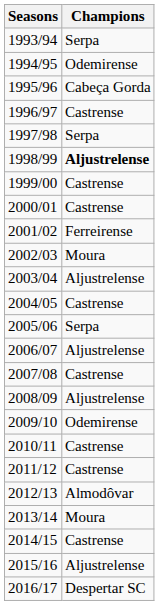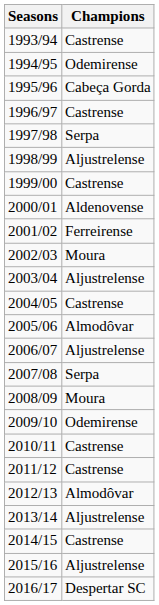 <table class="wikitable" style="text-align:left">
 <tr>
 <th style= width="80px">Seasons</th>
 <th style= width="200px">Champions</th>
 </tr>
 <tr>
 <td>1993/94</td>
-<td>Serpa</td>
+<td>Castrense</td>
 </tr>
 <tr>
 <td>1994/95</td>
 <td>Odemirense</td>
 </tr>
 <tr>
 <td>1995/96</td>
 <td>Cabeça Gorda</td>
 </tr>
 <tr>
 <td>1996/97</td>
 <td>Castrense</td>
 </tr>
 <tr>
 <td>1997/98</td>
 <td>Serpa</td>
 </tr>
 <tr>
 <td>1998/99</td>
-<td><strong>Aljustrelense</strong></td>
+<td>Aljustrelense</td>
 </tr>
 <tr>
 <td>1999/00</td>
 <td>Castrense</td>
 </tr>
 <tr>
 <td>2000/01</td>
-<td>Castrense</td>
+<td>Aldenovense</td>
 </tr>
 <tr>
 <td>2001/02</td>
 <td>Ferreirense</td>
 </tr>
 <tr>
 <td>2002/03</td>
 <td>Moura</td>
 </tr>
 <tr>
 <td>2003/04</td>
 <td>Aljustrelense</td>
 </tr>
 <tr>
 <td>2004/05</td>
 <td>Castrense</td>
 </tr>
 <tr>
 <td>2005/06</td>
-<td>Serpa</td>
+<td>Almodôvar</td>
 </tr>
 <tr>
 <td>2006/07</td>
 <td>Aljustrelense</td>
 </tr>
 <tr>
 <td>2007/08</td>
-<td>Castrense</td>
+<td>Serpa</td>
 </tr>
 <tr>
 <td>2008/09</td>
-<td>Aljustrelense</td>
+<td>Moura</td>
 </tr>
 <tr>
 <td>2009/10</td>
 <td>Odemirense</td>
 </tr>
 <tr>
 <td>2010/11</td>
 <td>Castrense</td>
 </tr>
 <tr>
 <td>2011/12</td>
 <td>Castrense</td>
 </tr>
 <tr>
 <td>2012/13</td>
 <td>Almodôvar</td>
 </tr>
 <tr>
 <td>2013/14</td>
-<td>Moura</td>
+<td>Aljustrelense</td>
 </tr>
 <tr>
 <td>2014/15</td>
 <td>Castrense</td>
 </tr>
 <tr>
 <td>2015/16</td>
 <td>Aljustrelense</td>
 </tr>
 <tr>
 <td>2016/17</td>
 <td>Despertar SC</td>
 </tr>
 </table>
